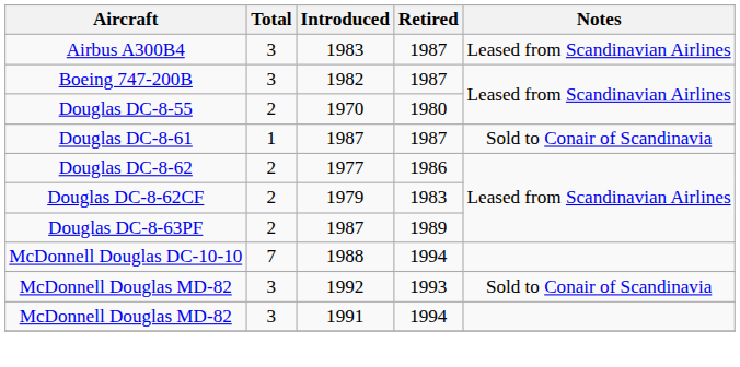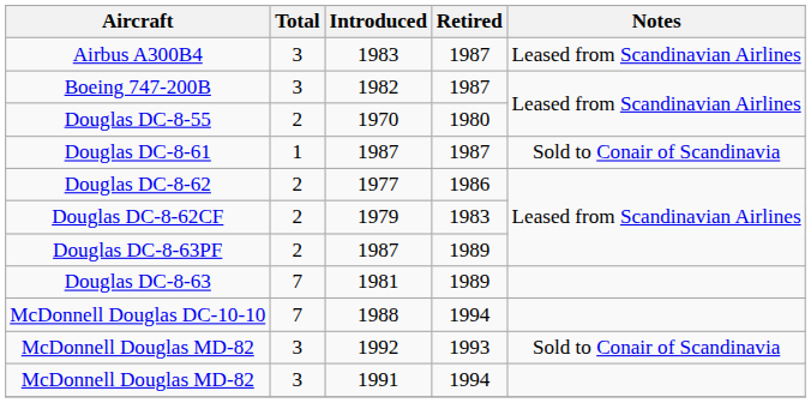 <table class="wikitable" style="margin:0.5em auto; text-align:center">
 <tr>
 <th>Aircraft</th>
 <th>Total</th>
 <th>Introduced</th>
 <th>Retired</th>
 <th>Notes</th>
 </tr>
 <tr>
 <td><a href='#'>Airbus A300B4</a></td>
 <td>3</td>
 <td>1983</td>
 <td>1987</td>
 <td>Leased from <a href='#'>Scandinavian Airlines</a></td>
 </tr>
 <tr>
 <td><a href='#'>Boeing 747-200B</a></td>
 <td>3</td>
 <td>1982</td>
 <td>1987</td>
 <td rowspan=2>Leased from <a href='#'>Scandinavian Airlines</a></td>
 </tr>
 <tr>
 <td><a href='#'>Douglas DC-8-55</a></td>
 <td>2</td>
 <td>1970</td>
 <td>1980</td>
 </tr>
 <tr>
 <td><a href='#'>Douglas DC-8-61</a></td>
 <td>1</td>
 <td>1987</td>
 <td>1987</td>
 <td>Sold to <a href='#'>Conair of Scandinavia</a></td>
 </tr>
 <tr>
 <td><a href='#'>Douglas DC-8-62</a></td>
 <td>2</td>
 <td>1977</td>
 <td>1986</td>
 <td rowspan=3>Leased from <a href='#'>Scandinavian Airlines</a></td>
 </tr>
 <tr>
 <td><a href='#'>Douglas DC-8-62CF</a></td>
 <td>2</td>
 <td>1979</td>
 <td>1983</td>
 </tr>
 <tr>
 <td><a href='#'>Douglas DC-8-63PF</a></td>
 <td>2</td>
 <td>1987</td>
 <td>1989</td>
 </tr>
 <tr>
+<td><a href='#'>Douglas DC-8-63</a></td>
+<td>7</td>
+<td>1981</td>
+<td>1989</td>
+<td></td>
+</tr>
+<tr>
 <td><a href='#'>McDonnell Douglas DC-10-10</a></td>
 <td>7</td>
 <td>1988</td>
 <td>1994</td>
 <td></td>
 </tr>
 <tr>
 <td><a href='#'>McDonnell Douglas MD-82</a></td>
 <td>3</td>
 <td>1992</td>
 <td>1993</td>
 <td>Sold to <a href='#'>Conair of Scandinavia</a></td>
 </tr>
 <tr>
 <td><a href='#'>McDonnell Douglas MD-82</a></td>
 <td>3</td>
 <td>1991</td>
 <td>1994</td>
 <td></td>
 </tr>
 <tr>
 </tr>
 </table>
